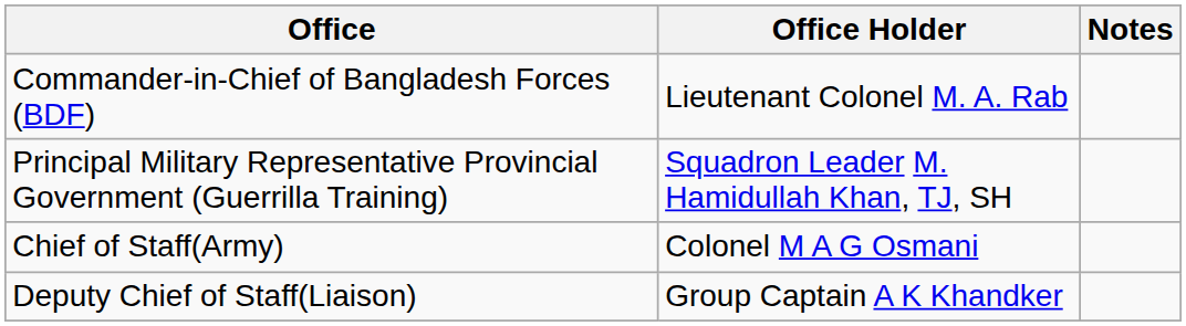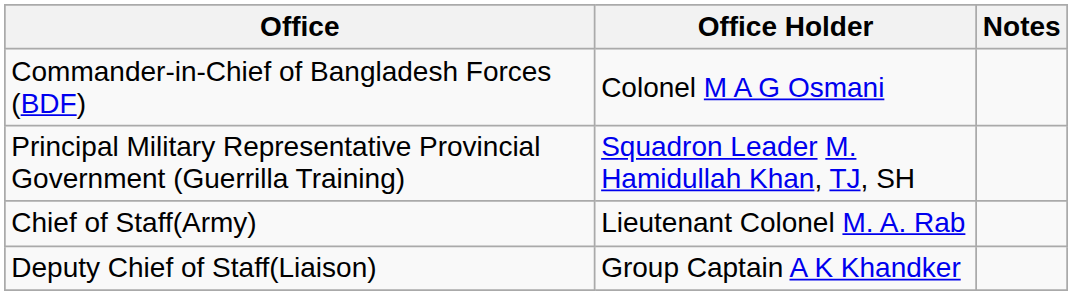 <table class="wikitable">
 <tr>
 <th>Office</th>
 <th>Office Holder</th>
 <th>Notes</th>
 </tr>
 <tr>
 <td>Commander-in-Chief of Bangladesh Forces (<a href='#'>BDF</a>)</td>
-<td>Lieutenant Colonel <a href='#'>M. A. Rab</a></td>
+<td>Colonel <a href='#'>M A G Osmani</a></td>
 <td></td>
 </tr>
 <tr>
 <td>Principal Military Representative Provincial Government (Guerrilla Training)</td>
 <td><a href='#'>Squadron Leader</a> <a href='#'>M. Hamidullah Khan</a>, <a href='#'>TJ</a>, SH</td>
 <td></td>
 </tr>
 <tr>
 <td>Chief of Staff(Army)</td>
-<td>Colonel <a href='#'>M A G Osmani</a></td>
+<td>Lieutenant Colonel <a href='#'>M. A. Rab</a></td>
 <td></td>
 </tr>
 <tr>
 <td>Deputy Chief of Staff(Liaison)</td>
 <td>Group Captain <a href='#'>A K Khandker</a></td>
 </tr>
 </table>
